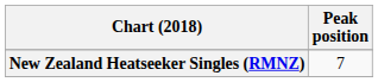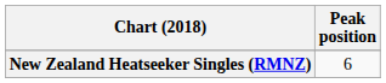 <table class="wikitable sortable plainrowheaders" style="text-align:center">
 <tr>
 <th scope="col">Chart (2018)</th>
 <th scope="col">Peak<br>position</th>
 </tr>
 <tr>
 </tr>
 <tr>
 <th scope="row">New Zealand Heatseeker Singles (<a href='#'>RMNZ</a>)</th>
-<td>7</td>
+<td>6</td>
 </tr>
 <tr>
 </tr>
 <tr>
 </tr>
 <tr>
 </tr>
 </table>
